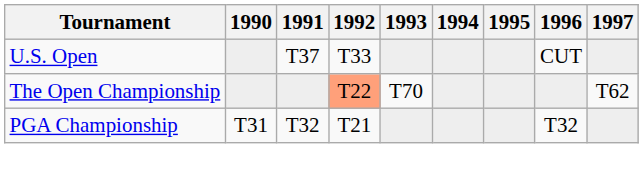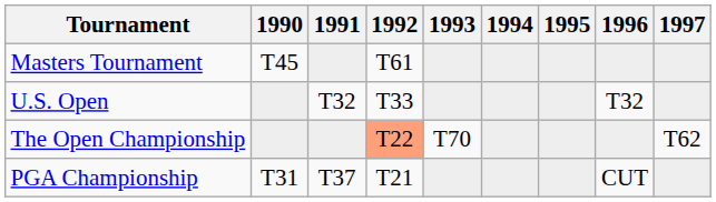 <table class="wikitable" style="font-size:95%;text-align:center;">
 <tr>
 <th>Tournament</th>
 <th>1990</th>
 <th>1991</th>
 <th>1992</th>
 <th>1993</th>
 <th>1994</th>
 <th>1995</th>
 <th>1996</th>
 <th>1997</th>
 </tr>
 <tr>
+<td align=left><a href='#'>Masters Tournament</a></td>
+<td>T45</td>
+<td style="background:#eeeeee;"></td>
+<td>T61</td>
+<td style="background:#eeeeee;"></td>
+<td style="background:#eeeeee;"></td>
+<td style="background:#eeeeee;"></td>
+<td style="background:#eeeeee;"></td>
+<td style="background:#eeeeee;"></td>
+</tr>
+<tr>
 <td align=left><a href='#'>U.S. Open</a></td>
 <td style="background:#eeeeee;"></td>
-<td>T37</td>
+<td>T32</td>
 <td>T33</td>
 <td style="background:#eeeeee;"></td>
 <td style="background:#eeeeee;"></td>
 <td style="background:#eeeeee;"></td>
-<td>CUT</td>
+<td>T32</td>
 <td style="background:#eeeeee;"></td>
 </tr>
 <tr>
 <td align=left><a href='#'>The Open Championship</a></td>
 <td style="background:#eeeeee;"></td>
 <td style="background:#eeeeee;"></td>
 <td style="background: lightsalmon;">T22</td>
 <td>T70</td>
 <td style="background:#eeeeee;"></td>
 <td style="background:#eeeeee;"></td>
 <td style="background:#eeeeee;"></td>
 <td>T62</td>
 </tr>
 <tr>
 <td align=left><a href='#'>PGA Championship</a></td>
 <td>T31</td>
-<td>T32</td>
+<td>T37</td>
 <td>T21</td>
 <td style="background:#eeeeee;"></td>
 <td style="background:#eeeeee;"></td>
 <td style="background:#eeeeee;"></td>
-<td>T32</td>
+<td>CUT</td>
 <td style="background:#eeeeee;"></td>
 </tr>
 </table>
